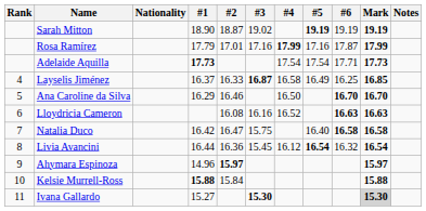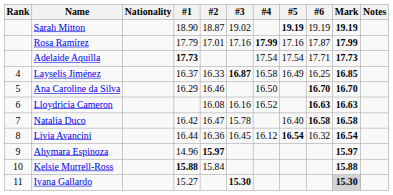 <table class="wikitable sortable" style="text-align:center">
 <tr>
 <th>Rank</th>
 <th>Name</th>
 <th>Nationality</th>
 <th>#1</th>
 <th>#2</th>
 <th>#3</th>
 <th>#4</th>
 <th>#5</th>
 <th>#6</th>
 <th>Mark</th>
 <th>Notes</th>
 </tr>
 <tr>
 <td></td>
 <td align=left><a href='#'>Sarah Mitton</a></td>
 <td align=left></td>
 <td>18.90</td>
 <td>18.87</td>
 <td>19.02</td>
 <td></td>
 <td><strong>19.19</strong></td>
 <td>19.19</td>
 <td><strong>19.19</strong></td>
 <td></td>
 </tr>
 <tr>
 <td></td>
 <td align=left><a href='#'>Rosa Ramírez</a></td>
 <td align=left></td>
 <td>17.79</td>
 <td>17.01</td>
 <td>17.16</td>
 <td><strong>17.99</strong></td>
 <td>17.16</td>
 <td>17.87</td>
 <td><strong>17.99</strong></td>
 <td></td>
 </tr>
 <tr>
 <td></td>
 <td align=left><a href='#'>Adelaide Aquilla</a></td>
 <td align=left></td>
 <td><strong>17.73</strong></td>
 <td></td>
 <td></td>
 <td>17.54</td>
 <td>17.54</td>
 <td>17.71</td>
 <td><strong>17.73</strong></td>
 <td></td>
 </tr>
 <tr>
 <td>4</td>
 <td align=left><a href='#'>Layselis Jiménez</a></td>
 <td align=left></td>
 <td>16.37</td>
 <td>16.33</td>
 <td><strong>16.87</strong></td>
 <td>16.58</td>
 <td>16.49</td>
 <td>16.25</td>
 <td><strong>16.85</strong></td>
 <td></td>
 </tr>
 <tr>
 <td>5</td>
 <td align=left><a href='#'>Ana Caroline da Silva</a></td>
 <td align=left></td>
 <td>16.29</td>
 <td>16.46</td>
 <td></td>
 <td>16.50</td>
 <td></td>
 <td><strong>16.70</strong></td>
 <td><strong>16.70</strong></td>
 <td></td>
 </tr>
 <tr>
 <td>6</td>
 <td align=left><a href='#'>Lloydricia Cameron</a></td>
 <td align=left></td>
 <td></td>
 <td>16.08</td>
 <td>16.16</td>
 <td>16.52</td>
 <td></td>
 <td><strong>16.63</strong></td>
 <td><strong>16.63</strong></td>
 <td></td>
 </tr>
 <tr>
 <td>7</td>
 <td align=left><a href='#'>Natalia Duco</a></td>
 <td align=left></td>
 <td>16.42</td>
 <td>16.47</td>
-<td>15.75</td>
+<td>15.78</td>
 <td></td>
 <td>16.40</td>
 <td><strong>16.58</strong></td>
 <td><strong>16.58</strong></td>
 <td></td>
 </tr>
 <tr>
 <td>8</td>
 <td align=left><a href='#'>Livia Avancini</a></td>
 <td align=left></td>
 <td>16.44</td>
 <td>16.36</td>
-<td>15.45</td>
+<td>16.45</td>
 <td>16.12</td>
 <td><strong>16.54</strong></td>
 <td>16.32</td>
 <td><strong>16.54</strong></td>
 <td></td>
 </tr>
 <tr>
 <td>9</td>
 <td align=left><a href='#'>Ahymara Espinoza</a></td>
 <td align=left></td>
 <td>14.96</td>
 <td><strong>15.97</strong></td>
 <td></td>
 <td></td>
 <td></td>
 <td></td>
 <td><strong>15.97</strong></td>
 <td></td>
 </tr>
 <tr>
 <td>10</td>
 <td align=left><a href='#'>Kelsie Murrell-Ross</a></td>
 <td align=left></td>
 <td><strong>15.88</strong></td>
 <td>15.84</td>
 <td></td>
 <td></td>
 <td></td>
 <td></td>
 <td><strong>15.88</strong></td>
 <td></td>
 </tr>
 <tr>
 <td>11</td>
 <td align=left><a href='#'>Ivana Gallardo</a></td>
 <td align=left></td>
 <td>15.27</td>
 <td></td>
 <td><strong>15.30</strong></td>
 <td></td>
 <td></td>
 <td></td>
 <td style="background: lightgrey;"><strong>15.30</strong></td>
 <td></td>
 </tr>
 </table>
